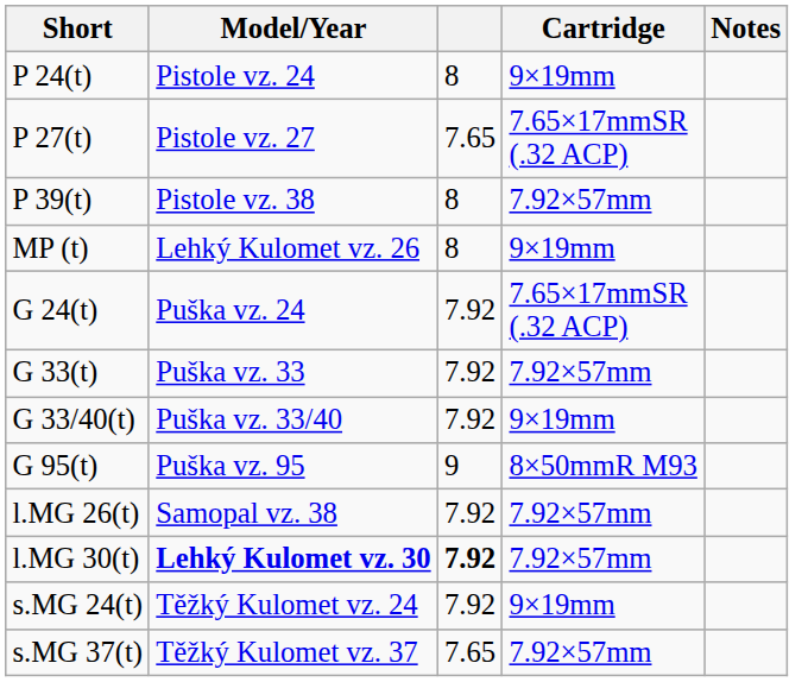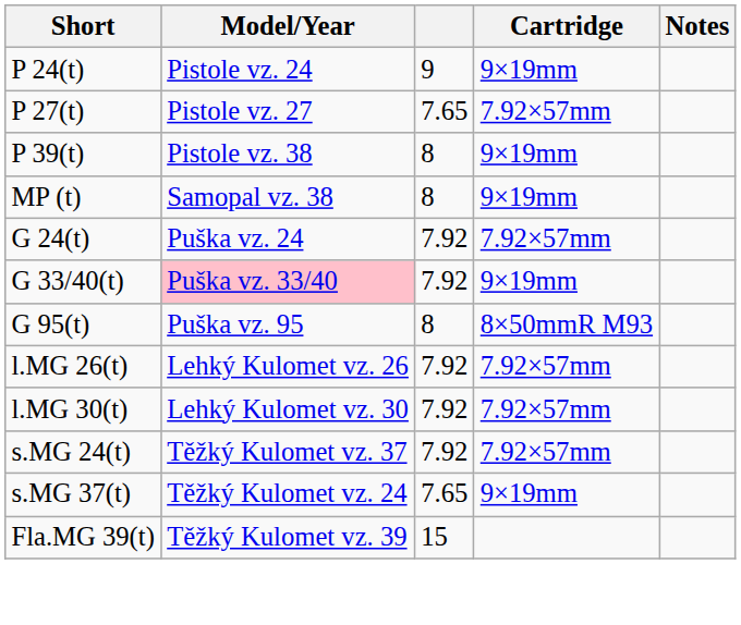 <table border="1" class="wikitable sortable">
 <tr>
 <th>Short<br></th>
 <th>Model/Year</th>
 <th><br></th>
 <th>Cartridge</th>
 <th>Notes</th>
 </tr>
 <tr>
 <td>P 24(t)</td>
 <td><a href='#'>Pistole vz. 24</a></td>
-<td>8</td>
+<td>9</td>
 <td><a href='#'>9×19mm</a></td>
 <td></td>
 </tr>
 <tr>
 <td>P 27(t)</td>
 <td><a href='#'>Pistole vz. 27</a></td>
 <td>7.65</td>
-<td><a href='#'>7.65×17mmSR<br>(.32 ACP)</a></td>
+<td><a href='#'>7.92×57mm</a></td>
 <td></td>
 </tr>
 <tr>
 <td>P 39(t)</td>
 <td><a href='#'>Pistole vz. 38</a></td>
 <td>8</td>
-<td><a href='#'>7.92×57mm</a></td>
+<td><a href='#'>9×19mm</a></td>
 <td></td>
 </tr>
 <tr>
 <td>MP (t)</td>
-<td><a href='#'>Lehký Kulomet vz. 26</a></td>
+<td><a href='#'>Samopal vz. 38</a></td>
 <td>8</td>
 <td><a href='#'>9×19mm</a></td>
 <td></td>
 </tr>
 <tr>
 <td>G 24(t)</td>
 <td><a href='#'>Puška vz. 24</a></td>
 <td>7.92</td>
-<td><a href='#'>7.65×17mmSR<br>(.32 ACP)</a></td>
-<td></td>
-</tr>
-<tr>
-<td>G 33(t)</td>
-<td><a href='#'>Puška vz. 33</a></td>
-<td>7.92</td>
 <td><a href='#'>7.92×57mm</a></td>
 <td></td>
 </tr>
 <tr>
 <td>G 33/40(t)</td>
-<td><a href='#'>Puška vz. 33/40</a></td>
+<td style="background: pink;"><a href='#'>Puška vz. 33/40</a></td>
 <td>7.92</td>
 <td><a href='#'>9×19mm</a></td>
 <td></td>
 </tr>
 <tr>
 <td>G 95(t)</td>
 <td><a href='#'>Puška vz. 95</a></td>
-<td>9</td>
+<td>8</td>
 <td><a href='#'>8×50mmR M93</a></td>
 <td></td>
 </tr>
 <tr>
 <td>l.MG 26(t)</td>
-<td><a href='#'>Samopal vz. 38</a></td>
+<td><a href='#'>Lehký Kulomet vz. 26</a></td>
 <td>7.92</td>
 <td><a href='#'>7.92×57mm</a></td>
 <td></td>
 </tr>
 <tr>
 <td>l.MG 30(t)</td>
-<td><strong><a href='#'>Lehký Kulomet vz. 30</a></strong></td>
-<td><strong>7.92</strong></td>
+<td><a href='#'>Lehký Kulomet vz. 30</a></td>
+<td>7.92</td>
 <td><a href='#'>7.92×57mm</a></td>
 <td></td>
 </tr>
 <tr>
 <td>s.MG 24(t)</td>
+<td><a href='#'>Těžký Kulomet vz. 37</a></td>
+<td>7.92</td>
+<td><a href='#'>7.92×57mm</a></td>
+<td></td>
+</tr>
+<tr>
+<td>s.MG 37(t)</td>
 <td><a href='#'>Těžký Kulomet vz. 24</a></td>
-<td>7.92</td>
+<td>7.65</td>
 <td><a href='#'>9×19mm</a></td>
 <td></td>
 </tr>
 <tr>
-<td>s.MG 37(t)</td>
-<td><a href='#'>Těžký Kulomet vz. 37</a></td>
-<td>7.65</td>
-<td><a href='#'>7.92×57mm</a></td>
+<td>Fla.MG 39(t)</td>
+<td><a href='#'>Těžký Kulomet vz. 39</a></td>
+<td>15</td>
+<td></td>
 <td></td>
 </tr>
 </table>
